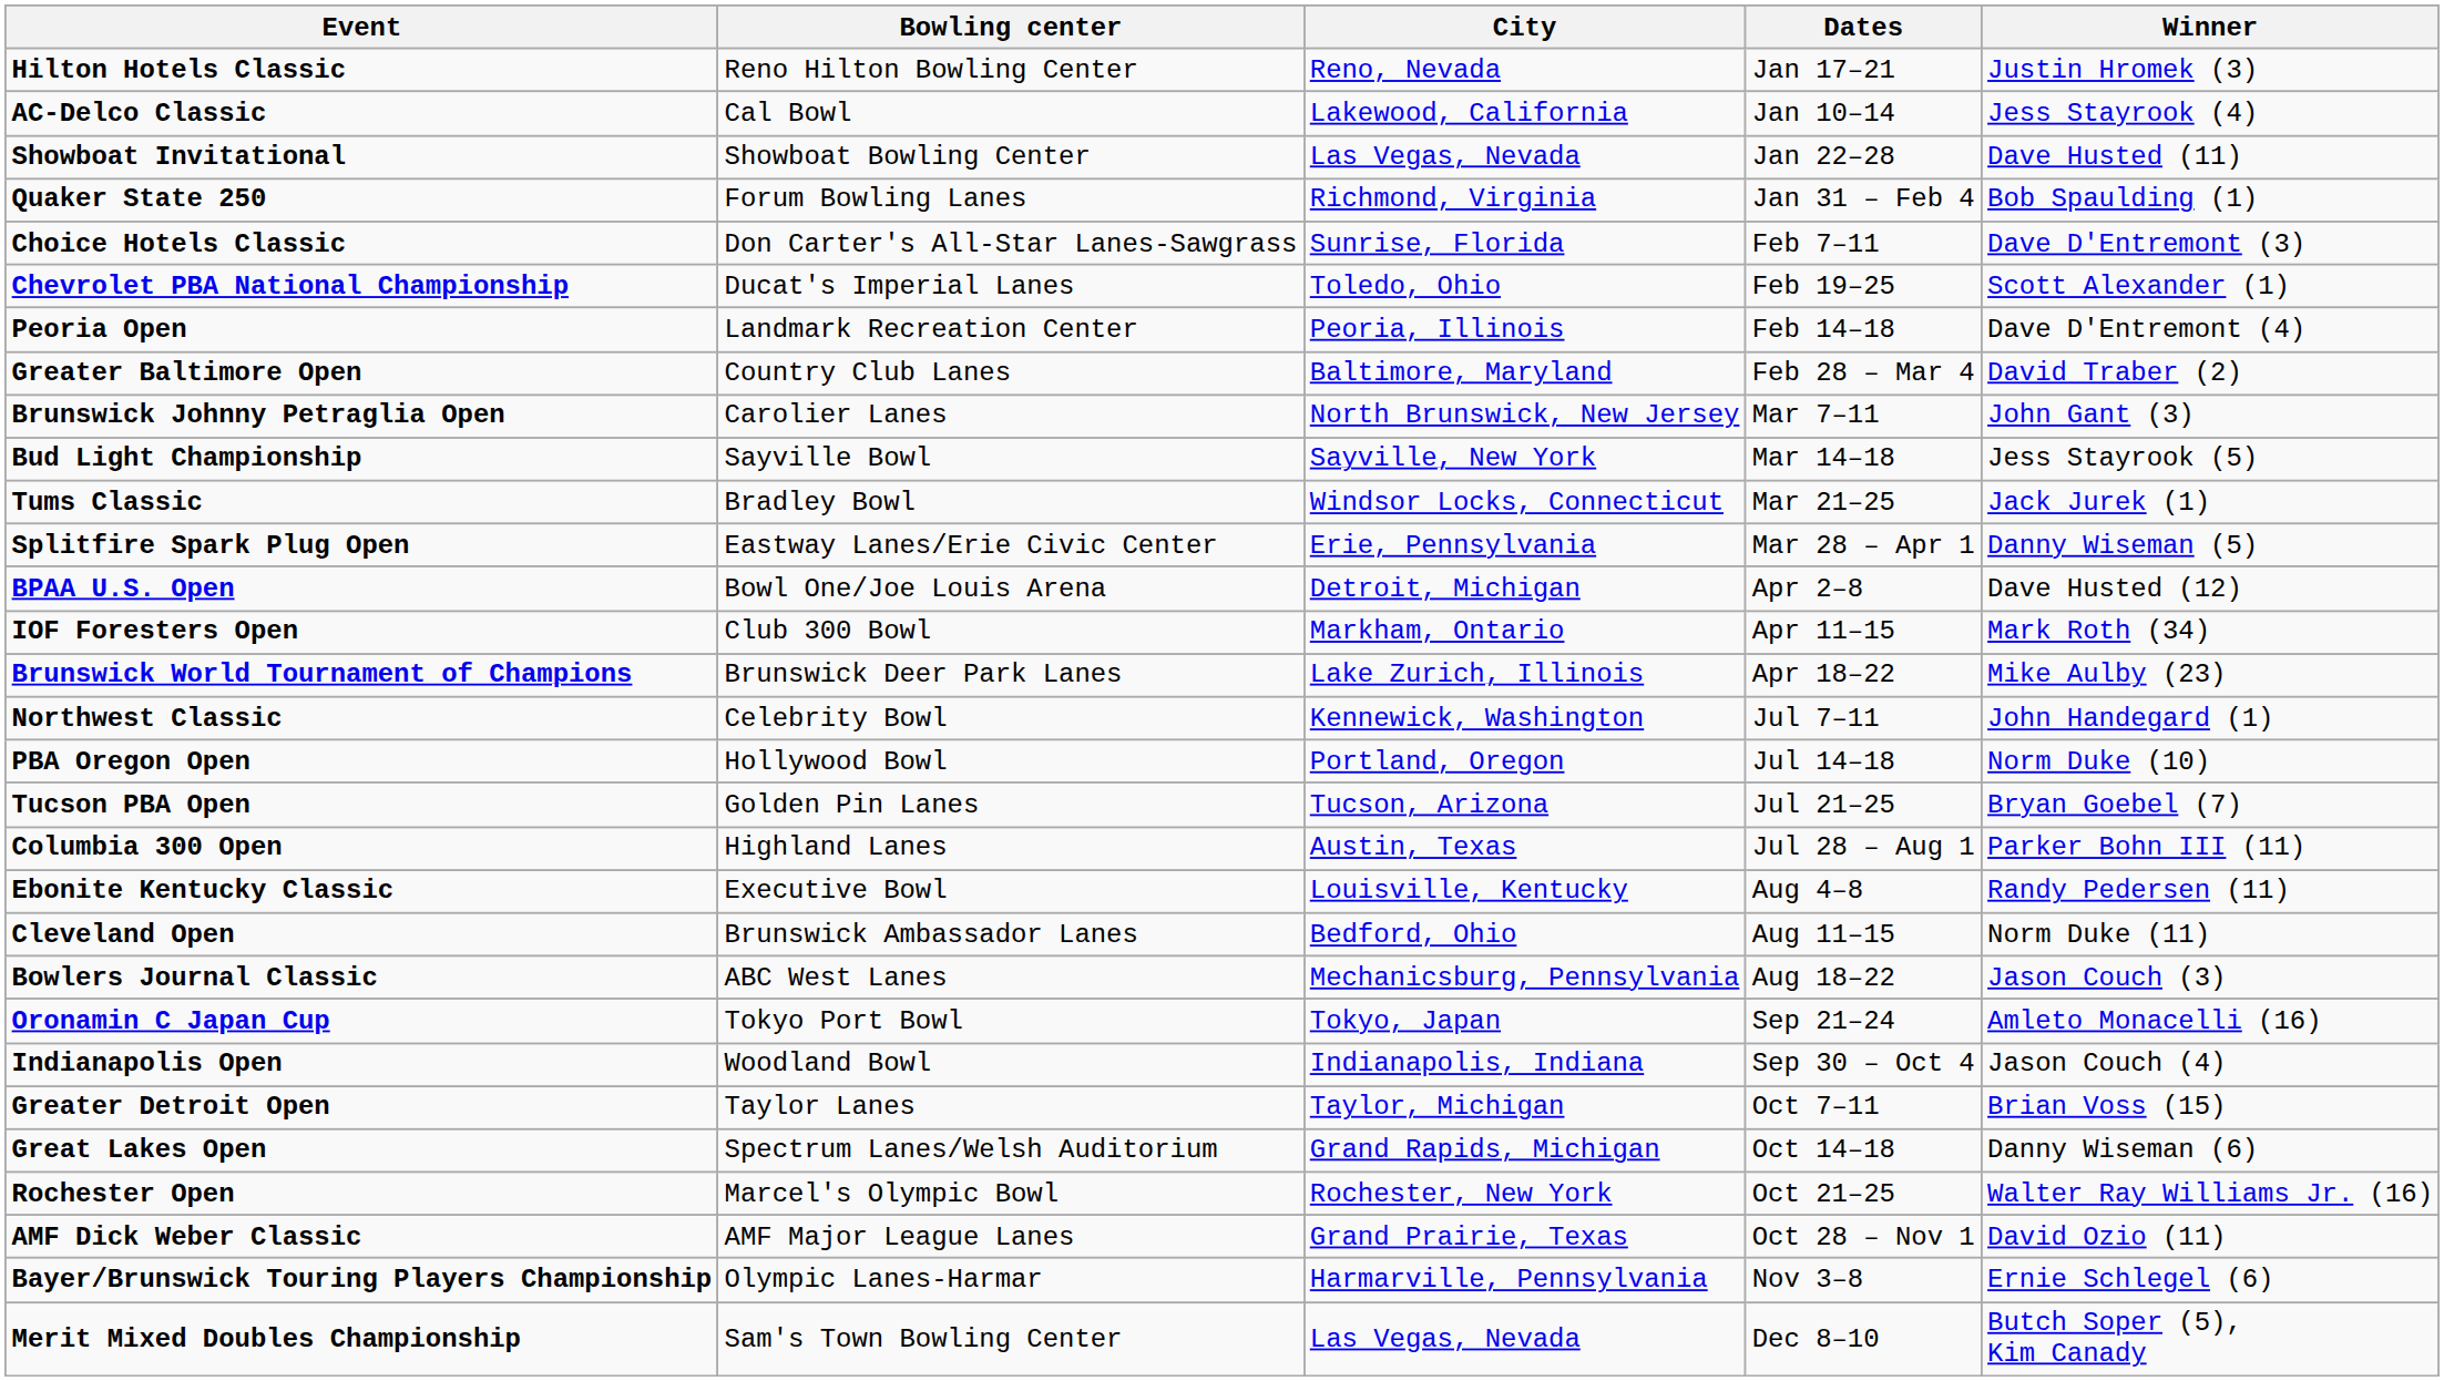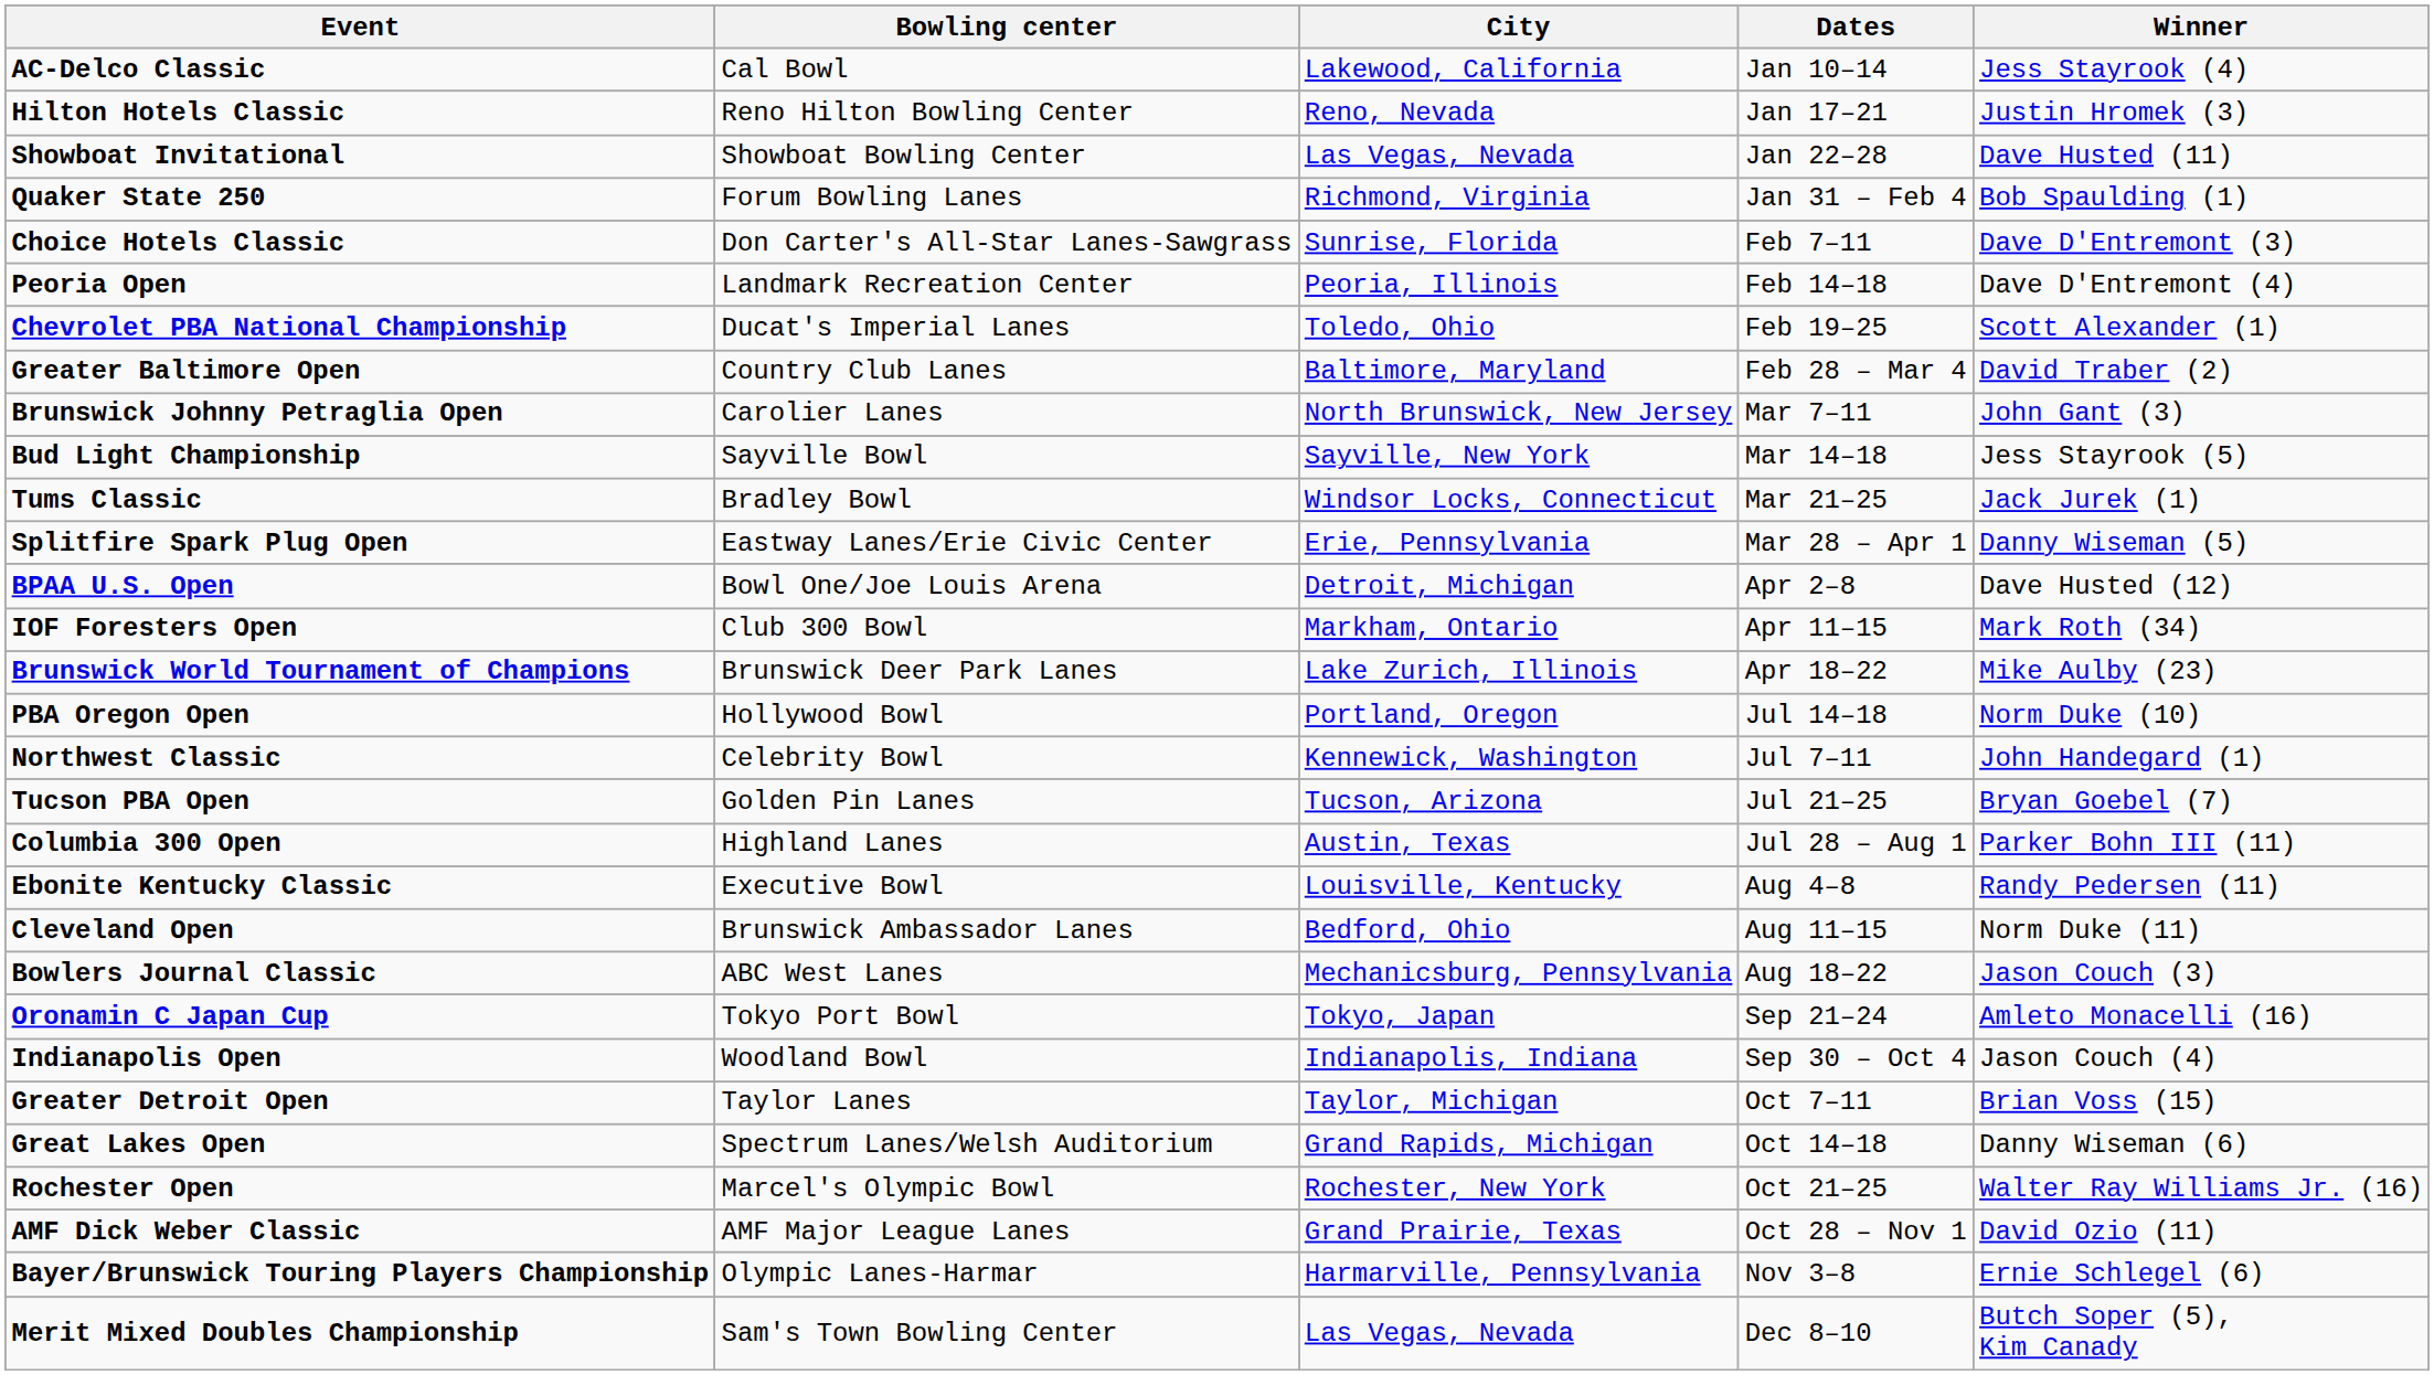 <table class="wikitable">
 <tr>
 <th>Event</th>
 <th>Bowling center</th>
 <th>City</th>
 <th>Dates</th>
 <th>Winner</th>
 </tr>
 <tr>
+<td><strong>AC-Delco Classic</strong></td>
+<td>Cal Bowl</td>
+<td><a href='#'>Lakewood, California</a></td>
+<td>Jan 10–14</td>
+<td><a href='#'>Jess Stayrook</a> (4)</td>
+</tr>
+<tr>
 <td><strong>Hilton Hotels Classic</strong></td>
 <td>Reno Hilton Bowling Center</td>
 <td><a href='#'>Reno, Nevada</a></td>
 <td>Jan 17–21</td>
 <td><a href='#'>Justin Hromek</a> (3)</td>
-</tr>
-<tr>
-<td><strong>AC-Delco Classic</strong></td>
-<td>Cal Bowl</td>
-<td><a href='#'>Lakewood, California</a></td>
-<td>Jan 10–14</td>
-<td><a href='#'>Jess Stayrook</a> (4)</td>
 </tr>
 <tr>
 <td><strong>Showboat Invitational</strong></td>
 <td>Showboat Bowling Center</td>
 <td><a href='#'>Las Vegas, Nevada</a></td>
 <td>Jan 22–28</td>
 <td><a href='#'>Dave Husted</a> (11)</td>
 </tr>
 <tr>
 <td><strong>Quaker State 250</strong></td>
 <td>Forum Bowling Lanes</td>
 <td><a href='#'>Richmond, Virginia</a></td>
 <td>Jan 31 – Feb 4</td>
 <td><a href='#'>Bob Spaulding</a> (1)</td>
 </tr>
 <tr>
 <td><strong>Choice Hotels Classic</strong></td>
 <td>Don Carter's All-Star Lanes-Sawgrass</td>
 <td><a href='#'>Sunrise, Florida</a></td>
 <td>Feb 7–11</td>
 <td><a href='#'>Dave D'Entremont</a> (3)</td>
 </tr>
 <tr>
+<td><strong>Peoria Open</strong></td>
+<td>Landmark Recreation Center</td>
+<td><a href='#'>Peoria, Illinois</a></td>
+<td>Feb 14–18</td>
+<td>Dave D'Entremont (4)</td>
+</tr>
+<tr>
 <td><strong><a href='#'>Chevrolet PBA National Championship</a></strong></td>
 <td>Ducat's Imperial Lanes</td>
 <td><a href='#'>Toledo, Ohio</a></td>
 <td>Feb 19–25</td>
 <td><a href='#'>Scott Alexander</a> (1)</td>
-</tr>
-<tr>
-<td><strong>Peoria Open</strong></td>
-<td>Landmark Recreation Center</td>
-<td><a href='#'>Peoria, Illinois</a></td>
-<td>Feb 14–18</td>
-<td>Dave D'Entremont (4)</td>
 </tr>
 <tr>
 <td><strong>Greater Baltimore Open</strong></td>
 <td>Country Club Lanes</td>
 <td><a href='#'>Baltimore, Maryland</a></td>
 <td>Feb 28 – Mar 4</td>
 <td><a href='#'>David Traber</a> (2)</td>
 </tr>
 <tr>
 <td><strong>Brunswick Johnny Petraglia Open</strong></td>
 <td>Carolier Lanes</td>
 <td><a href='#'>North Brunswick, New Jersey</a></td>
 <td>Mar 7–11</td>
 <td><a href='#'>John Gant</a> (3)</td>
 </tr>
 <tr>
 <td><strong>Bud Light Championship</strong></td>
 <td>Sayville Bowl</td>
 <td><a href='#'>Sayville, New York</a></td>
 <td>Mar 14–18</td>
 <td>Jess Stayrook (5)</td>
 </tr>
 <tr>
 <td><strong>Tums Classic</strong></td>
 <td>Bradley Bowl</td>
 <td><a href='#'>Windsor Locks, Connecticut</a></td>
 <td>Mar 21–25</td>
 <td><a href='#'>Jack Jurek</a> (1)</td>
 </tr>
 <tr>
 <td><strong>Splitfire Spark Plug Open</strong></td>
 <td>Eastway Lanes/Erie Civic Center</td>
 <td><a href='#'>Erie, Pennsylvania</a></td>
 <td>Mar 28 – Apr 1</td>
 <td><a href='#'>Danny Wiseman</a> (5)</td>
 </tr>
 <tr>
 <td><strong><a href='#'>BPAA U.S. Open</a></strong></td>
 <td>Bowl One/Joe Louis Arena</td>
 <td><a href='#'>Detroit, Michigan</a></td>
 <td>Apr 2–8</td>
 <td>Dave Husted (12)</td>
 </tr>
 <tr>
 <td><strong>IOF Foresters Open</strong></td>
 <td>Club 300 Bowl</td>
 <td><a href='#'>Markham, Ontario</a></td>
 <td>Apr 11–15</td>
 <td><a href='#'>Mark Roth</a> (34)</td>
 </tr>
 <tr>
 <td><strong><a href='#'>Brunswick World Tournament of Champions</a></strong></td>
 <td>Brunswick Deer Park Lanes</td>
 <td><a href='#'>Lake Zurich, Illinois</a></td>
 <td>Apr 18–22</td>
 <td><a href='#'>Mike Aulby</a> (23)</td>
 </tr>
 <tr>
+<td><strong>PBA Oregon Open</strong></td>
+<td>Hollywood Bowl</td>
+<td><a href='#'>Portland, Oregon</a></td>
+<td>Jul 14–18</td>
+<td><a href='#'>Norm Duke</a> (10)</td>
+</tr>
+<tr>
 <td><strong>Northwest Classic</strong></td>
 <td>Celebrity Bowl</td>
 <td><a href='#'>Kennewick, Washington</a></td>
 <td>Jul 7–11</td>
 <td><a href='#'>John Handegard</a> (1)</td>
-</tr>
-<tr>
-<td><strong>PBA Oregon Open</strong></td>
-<td>Hollywood Bowl</td>
-<td><a href='#'>Portland, Oregon</a></td>
-<td>Jul 14–18</td>
-<td><a href='#'>Norm Duke</a> (10)</td>
 </tr>
 <tr>
 <td><strong>Tucson PBA Open</strong></td>
 <td>Golden Pin Lanes</td>
 <td><a href='#'>Tucson, Arizona</a></td>
 <td>Jul 21–25</td>
 <td><a href='#'>Bryan Goebel</a> (7)</td>
 </tr>
 <tr>
 <td><strong>Columbia 300 Open</strong></td>
 <td>Highland Lanes</td>
 <td><a href='#'>Austin, Texas</a></td>
 <td>Jul 28 – Aug 1</td>
 <td><a href='#'>Parker Bohn III</a> (11)</td>
 </tr>
 <tr>
 <td><strong>Ebonite Kentucky Classic</strong></td>
 <td>Executive Bowl</td>
 <td><a href='#'>Louisville, Kentucky</a></td>
 <td>Aug 4–8</td>
 <td><a href='#'>Randy Pedersen</a> (11)</td>
 </tr>
 <tr>
 <td><strong>Cleveland Open</strong></td>
 <td>Brunswick Ambassador Lanes</td>
 <td><a href='#'>Bedford, Ohio</a></td>
 <td>Aug 11–15</td>
 <td>Norm Duke (11)</td>
 </tr>
 <tr>
 <td><strong>Bowlers Journal Classic</strong></td>
 <td>ABC West Lanes</td>
 <td><a href='#'>Mechanicsburg, Pennsylvania</a></td>
 <td>Aug 18–22</td>
 <td><a href='#'>Jason Couch</a> (3)</td>
 </tr>
 <tr>
 <td><strong><a href='#'>Oronamin C Japan Cup</a></strong></td>
 <td>Tokyo Port Bowl</td>
 <td><a href='#'>Tokyo, Japan</a></td>
 <td>Sep 21–24</td>
 <td><a href='#'>Amleto Monacelli</a> (16)</td>
 </tr>
 <tr>
 <td><strong>Indianapolis Open</strong></td>
 <td>Woodland Bowl</td>
 <td><a href='#'>Indianapolis, Indiana</a></td>
 <td>Sep 30 – Oct 4</td>
 <td>Jason Couch (4)</td>
 </tr>
 <tr>
 <td><strong>Greater Detroit Open</strong></td>
 <td>Taylor Lanes</td>
 <td><a href='#'>Taylor, Michigan</a></td>
 <td>Oct 7–11</td>
 <td><a href='#'>Brian Voss</a> (15)</td>
 </tr>
 <tr>
 <td><strong>Great Lakes Open</strong></td>
 <td>Spectrum Lanes/Welsh Auditorium</td>
 <td><a href='#'>Grand Rapids, Michigan</a></td>
 <td>Oct 14–18</td>
 <td>Danny Wiseman (6)</td>
 </tr>
 <tr>
 <td><strong>Rochester Open</strong></td>
 <td>Marcel's Olympic Bowl</td>
 <td><a href='#'>Rochester, New York</a></td>
 <td>Oct 21–25</td>
 <td><a href='#'>Walter Ray Williams Jr.</a> (16)</td>
 </tr>
 <tr>
 <td><strong>AMF Dick Weber Classic</strong></td>
 <td>AMF Major League Lanes</td>
 <td><a href='#'>Grand Prairie, Texas</a></td>
 <td>Oct 28 – Nov 1</td>
 <td><a href='#'>David Ozio</a> (11)</td>
 </tr>
 <tr>
 <td><strong>Bayer/Brunswick Touring Players Championship</strong></td>
 <td>Olympic Lanes-Harmar</td>
 <td><a href='#'>Harmarville, Pennsylvania</a></td>
 <td>Nov 3–8</td>
 <td><a href='#'>Ernie Schlegel</a> (6)</td>
 </tr>
 <tr>
 <td><strong>Merit Mixed Doubles Championship</strong></td>
 <td>Sam's Town Bowling Center</td>
 <td><a href='#'>Las Vegas, Nevada</a></td>
 <td>Dec 8–10</td>
 <td><a href='#'>Butch Soper</a> (5),<br><a href='#'>Kim Canady</a></td>
 </tr>
 </table>
